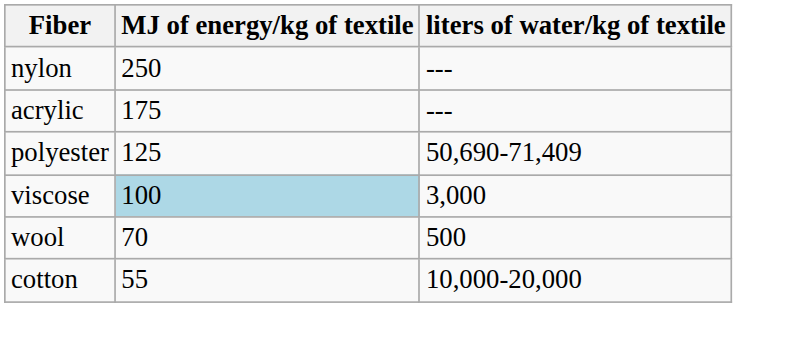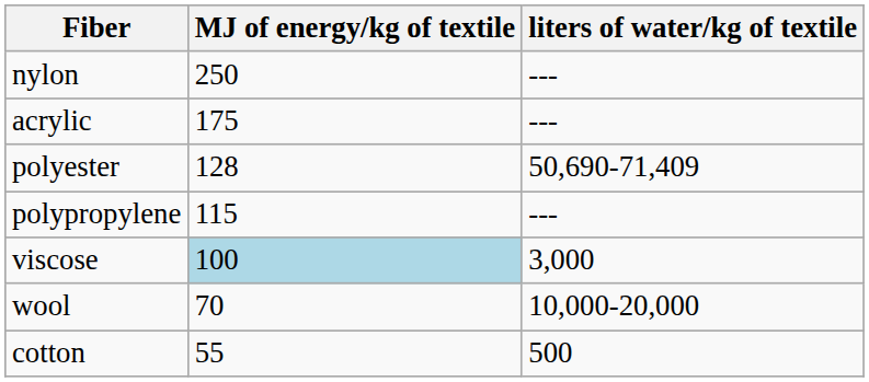 <table class="wikitable">
 <tr>
 <th>Fiber</th>
 <th>MJ of energy/kg of textile</th>
 <th>liters of water/kg of textile</th>
 </tr>
 <tr>
 <td>nylon</td>
 <td>250</td>
 <td>---</td>
 </tr>
 <tr>
 <td>acrylic</td>
 <td>175</td>
 <td>---</td>
 </tr>
 <tr>
 <td>polyester</td>
-<td>125</td>
+<td>128</td>
 <td>50,690-71,409</td>
+</tr>
+<tr>
+<td>polypropylene</td>
+<td>115</td>
+<td>---</td>
 </tr>
 <tr>
 <td>viscose</td>
 <td style="background: lightblue;">100</td>
 <td>3,000</td>
 </tr>
 <tr>
 <td>wool</td>
 <td>70</td>
-<td>500</td>
+<td>10,000-20,000</td>
 </tr>
 <tr>
 <td>cotton</td>
 <td>55</td>
-<td>10,000-20,000</td>
+<td>500</td>
 </tr>
 </table>
